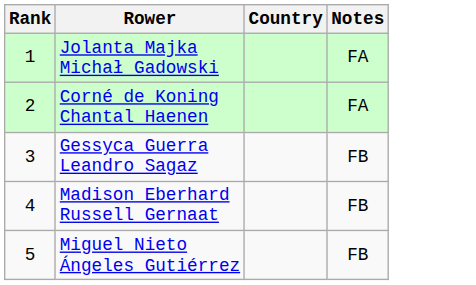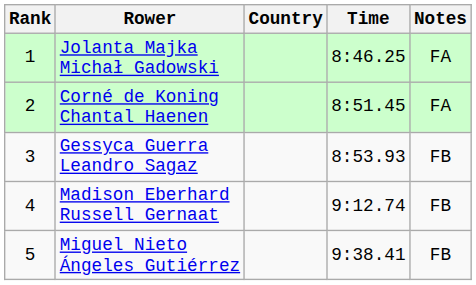 <table class="wikitable" style="text-align:center">
 <tr>
 <th>Rank</th>
 <th>Rower</th>
 <th>Country</th>
+<th>Time</th>
 <th>Notes</th>
 </tr>
 <tr bgcolor=ccffcc>
 <td>1</td>
 <td align="left"><a href='#'>Jolanta Majka</a><br><a href='#'>Michał Gadowski </a></td>
 <td align="left"></td>
+<td>8:46.25</td>
 <td>FA</td>
 </tr>
 <tr bgcolor=ccffcc>
 <td>2</td>
 <td align="left"><a href='#'>Corné de Koning</a><br><a href='#'>Chantal Haenen</a></td>
 <td align="left"></td>
+<td>8:51.45</td>
 <td>FA</td>
 </tr>
 <tr>
 <td>3</td>
 <td align="left"><a href='#'>Gessyca Guerra</a><br><a href='#'>Leandro Sagaz</a></td>
 <td align="left"></td>
+<td>8:53.93</td>
 <td>FB</td>
 </tr>
 <tr>
 <td>4</td>
 <td align="left"><a href='#'>Madison Eberhard</a><br><a href='#'>Russell Gernaat</a></td>
 <td align="left"></td>
+<td>9:12.74</td>
 <td>FB</td>
 </tr>
 <tr>
 <td>5</td>
 <td align="left"><a href='#'>Miguel Nieto</a><br><a href='#'>Ángeles Gutiérrez</a></td>
 <td align="left"></td>
+<td>9:38.41</td>
 <td>FB</td>
 </tr>
 </table>
